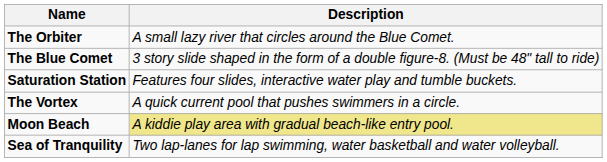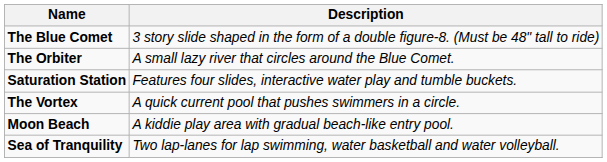 <table class= "wikitable">
 <tr>
 <th>Name</th>
 <th>Description</th>
 </tr>
 <tr>
+<td><strong>The Blue Comet</strong></td>
+<td><em>3 story slide shaped in the form of a double figure-8. (Must be 48" tall to ride)</em></td>
+</tr>
+<tr>
 <td><strong>The Orbiter</strong></td>
 <td><em>A small lazy river that circles around the Blue Comet.</em></td>
-</tr>
-<tr>
-<td><strong>The Blue Comet</strong></td>
-<td><em>3 story slide shaped in the form of a double figure-8. (Must be 48" tall to ride)</em></td>
 </tr>
 <tr>
 <td><strong>Saturation Station</strong></td>
 <td><em>Features four slides, interactive water play and tumble buckets.</em></td>
 </tr>
 <tr>
 <td><strong>The Vortex</strong></td>
 <td><em>A quick current pool that pushes swimmers in a circle. </em></td>
 </tr>
 <tr>
 <td><strong>Moon Beach</strong></td>
-<td style="background: khaki;"><em>A kiddie play area with gradual beach-like entry pool.</em></td>
+<td><em>A kiddie play area with gradual beach-like entry pool.</em></td>
 </tr>
 <tr>
 <td><strong>Sea of Tranquility</strong></td>
 <td><em>Two lap-lanes for lap swimming, water basketball and water volleyball. </em></td>
 </tr>
 </table>
